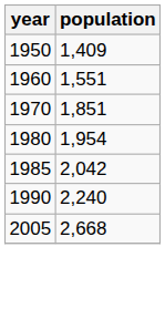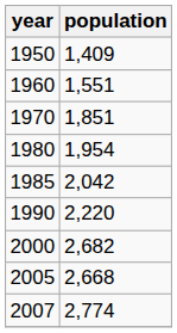 <table class="wikitable">
 <tr>
 <th>year</th>
 <th>population</th>
 </tr>
 <tr>
 <td>1950</td>
 <td>1,409</td>
 </tr>
 <tr>
 <td>1960</td>
 <td>1,551</td>
 </tr>
 <tr>
 <td>1970</td>
 <td>1,851</td>
 </tr>
 <tr>
 <td>1980</td>
 <td>1,954</td>
 </tr>
 <tr>
 <td>1985</td>
 <td>2,042</td>
 </tr>
 <tr>
 <td>1990</td>
-<td>2,240</td>
+<td>2,220</td>
+</tr>
+<tr>
+<td>2000</td>
+<td>2,682</td>
 </tr>
 <tr>
 <td>2005</td>
 <td>2,668</td>
 </tr>
 <tr>
+<td>2007</td>
+<td>2,774</td>
+</tr>
+<tr>
 </tr>
 </table>
